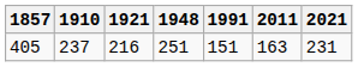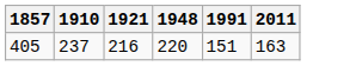 <table class="wikitable">
 <tr>
 <th>1857</th>
 <th>1910</th>
 <th>1921</th>
 <th>1948</th>
 <th>1991</th>
 <th>2011</th>
-<th>2021</th>
 </tr>
 <tr>
 <td>405</td>
 <td>237</td>
 <td>216</td>
-<td>251</td>
+<td>220</td>
 <td>151</td>
 <td>163</td>
-<td>231</td>
 </tr>
 </table>
